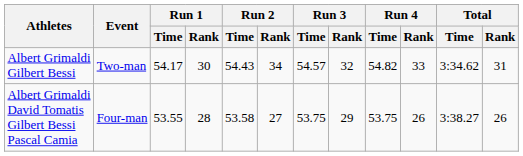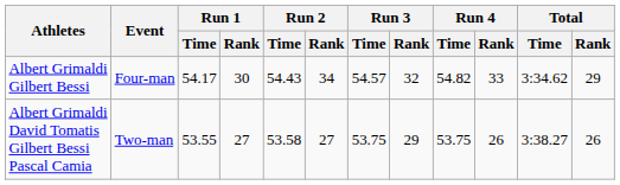 <table class="wikitable" border="1" style="font-size:90%">
 <tr>
 <th rowspan="2">Athletes</th>
 <th rowspan="2">Event</th>
 <th colspan="2">Run 1</th>
 <th colspan="2">Run 2</th>
 <th colspan="2">Run 3</th>
 <th colspan="2">Run 4</th>
 <th colspan="2">Total</th>
 </tr>
 <tr>
 <th>Time</th>
 <th>Rank</th>
 <th>Time</th>
 <th>Rank</th>
 <th>Time</th>
 <th>Rank</th>
 <th>Time</th>
 <th>Rank</th>
 <th>Time</th>
 <th>Rank</th>
 </tr>
 <tr>
 <td><a href='#'>Albert Grimaldi</a><br><a href='#'>Gilbert Bessi</a></td>
-<td><a href='#'>Two-man</a></td>
+<td><a href='#'>Four-man</a></td>
 <td align="center">54.17</td>
 <td align="center">30</td>
 <td align="center">54.43</td>
 <td align="center">34</td>
 <td align="center">54.57</td>
 <td align="center">32</td>
 <td align="center">54.82</td>
 <td align="center">33</td>
 <td align="center">3:34.62</td>
-<td align="center">31</td>
+<td align="center">29</td>
 </tr>
 <tr>
 <td><a href='#'>Albert Grimaldi</a><br><a href='#'>David Tomatis</a><br><a href='#'>Gilbert Bessi</a><br><a href='#'>Pascal Camia</a></td>
-<td><a href='#'>Four-man</a></td>
+<td><a href='#'>Two-man</a></td>
 <td align="center">53.55</td>
-<td align="center">28</td>
+<td align="center">27</td>
 <td align="center">53.58</td>
 <td align="center">27</td>
 <td align="center">53.75</td>
 <td align="center">29</td>
 <td align="center">53.75</td>
 <td align="center">26</td>
 <td align="center">3:38.27</td>
 <td align="center">26</td>
 </tr>
 </table>
